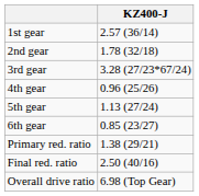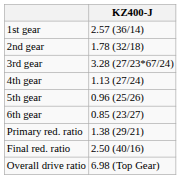 <table class="wikitable">
 <tr>
 <th></th>
 <th>KZ400-J</th>
 </tr>
 <tr>
 <td>1st gear</td>
 <td>2.57 (36/14)</td>
 </tr>
 <tr>
 <td>2nd gear</td>
 <td>1.78 (32/18)</td>
 </tr>
 <tr>
 <td>3rd gear</td>
 <td>3.28 (27/23*67/24)</td>
 </tr>
 <tr>
 <td>4th gear</td>
-<td>0.96 (25/26)</td>
+<td>1.13 (27/24)</td>
 </tr>
 <tr>
 <td>5th gear</td>
-<td>1.13 (27/24)</td>
+<td>0.96 (25/26)</td>
 </tr>
 <tr>
 <td>6th gear</td>
 <td>0.85 (23/27)</td>
 </tr>
 <tr>
 <td>Primary red. ratio</td>
 <td>1.38 (29/21)</td>
 </tr>
 <tr>
 <td>Final red. ratio</td>
 <td>2.50 (40/16)</td>
 </tr>
 <tr>
 <td>Overall drive ratio</td>
 <td>6.98 (Top Gear)</td>
 </tr>
 </table>
